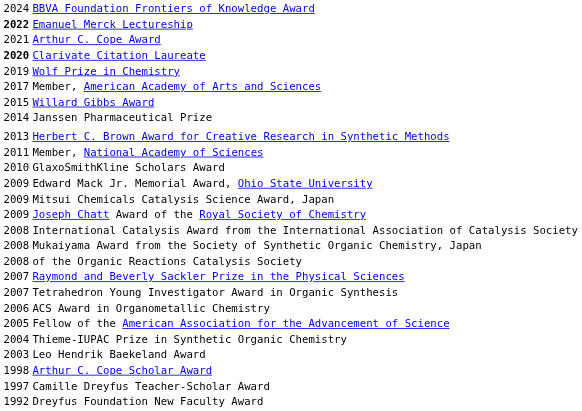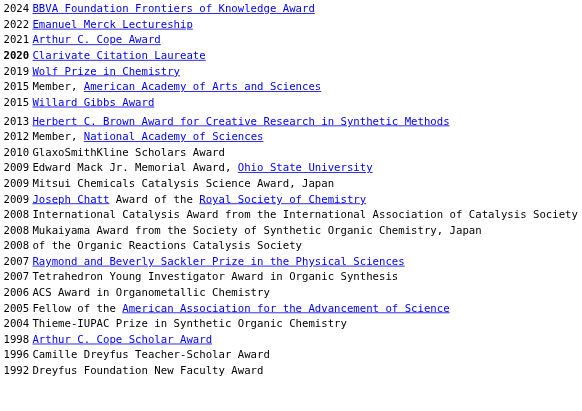 <table class="sortable">
 <tr>
 <td>2024</td>
 <td><a href='#'>BBVA Foundation Frontiers of Knowledge Award</a></td>
 </tr>
 <tr>
-<td><strong>2022</strong></td>
+<td>2022</td>
 <td><a href='#'>Emanuel Merck Lectureship</a></td>
 </tr>
 <tr>
 <td>2021</td>
 <td><a href='#'>Arthur C. Cope Award</a></td>
 </tr>
 <tr>
 <td><strong>2020</strong></td>
 <td><a href='#'>Clarivate Citation Laureate</a></td>
 </tr>
 <tr>
 <td>2019</td>
 <td><a href='#'>Wolf Prize in Chemistry</a></td>
 </tr>
 <tr>
-<td>2017</td>
+<td>2015</td>
 <td>Member, <a href='#'>American Academy of Arts and Sciences</a></td>
 </tr>
 <tr>
 <td>2015</td>
 <td><a href='#'>Willard Gibbs Award</a></td>
-</tr>
-<tr>
-<td>2014</td>
-<td>Janssen Pharmaceutical Prize</td>
 </tr>
 <tr>
 </tr>
 <tr 2014 || Nagoya Medal of Organic Chemistry>
 </tr>
 <tr>
 <td>2013</td>
 <td><a href='#'>Herbert C. Brown Award for Creative Research in Synthetic Methods</a></td>
 </tr>
 <tr>
-<td>2011</td>
+<td>2012</td>
 <td>Member, <a href='#'>National Academy of Sciences</a></td>
 </tr>
 <tr>
 <td>2010</td>
 <td>GlaxoSmithKline Scholars Award</td>
 </tr>
 <tr>
 <td>2009</td>
 <td>Edward Mack Jr. Memorial Award, <a href='#'>Ohio State University</a></td>
 </tr>
 <tr>
 <td>2009</td>
 <td>Mitsui Chemicals Catalysis Science Award, Japan</td>
 </tr>
 <tr>
 <td>2009</td>
 <td><a href='#'>Joseph Chatt</a> Award of the <a href='#'>Royal Society of Chemistry</a></td>
 </tr>
 <tr>
 <td>2008</td>
 <td>International Catalysis Award from the International Association of Catalysis Society</td>
 </tr>
 <tr>
 <td>2008</td>
 <td>Mukaiyama Award from the Society of Synthetic Organic Chemistry, Japan</td>
 </tr>
 <tr>
 <td>2008</td>
 <td> of the Organic Reactions Catalysis Society</td>
 </tr>
 <tr>
 <td>2007</td>
 <td><a href='#'>Raymond and Beverly Sackler Prize in the Physical Sciences</a></td>
 </tr>
 <tr>
 <td>2007</td>
 <td>Tetrahedron Young Investigator Award in Organic Synthesis</td>
 </tr>
 <tr>
 <td>2006</td>
 <td>ACS Award in Organometallic Chemistry</td>
 </tr>
 <tr>
 <td>2005</td>
 <td>Fellow of the <a href='#'>American Association for the Advancement of Science</a></td>
 </tr>
 <tr>
 <td>2004</td>
 <td>Thieme-IUPAC Prize in Synthetic Organic Chemistry</td>
 </tr>
 <tr>
-<td>2003</td>
-<td>Leo Hendrik Baekeland Award</td>
-</tr>
-<tr>
 <td>1998</td>
 <td><a href='#'>Arthur C. Cope Scholar Award</a></td>
 </tr>
 <tr>
-<td>1997</td>
+<td>1996</td>
 <td>Camille Dreyfus Teacher-Scholar Award</td>
 </tr>
 <tr>
 <td>1992</td>
 <td>Dreyfus Foundation New Faculty Award</td>
 </tr>
 </table>
